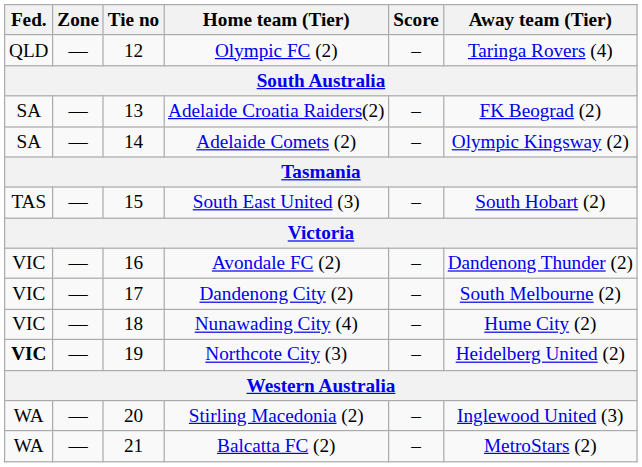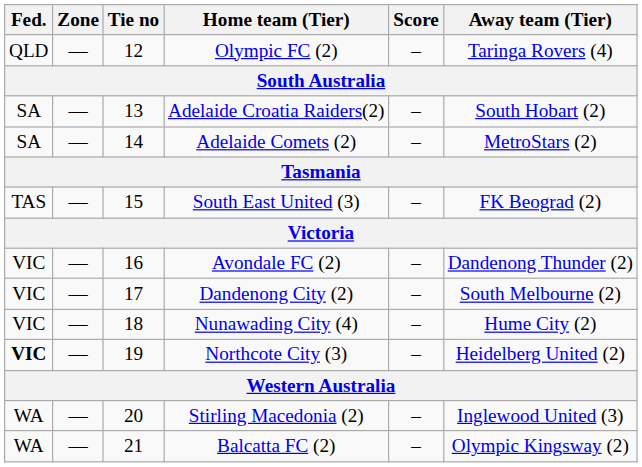 <table class="wikitable" style="text-align:center">
 <tr>
 <th>Fed.</th>
 <th>Zone</th>
 <th>Tie no</th>
 <th>Home team (Tier)</th>
 <th>Score</th>
 <th>Away team (Tier)</th>
 </tr>
 <tr>
 <td>QLD</td>
 <td>—</td>
 <td>12</td>
 <td><a href='#'>Olympic FC</a> (2)</td>
 <td>–</td>
 <td><a href='#'>Taringa Rovers</a> (4)</td>
 </tr>
 <tr>
 <th colspan=6><a href='#'>South Australia</a></th>
 </tr>
 <tr>
 <td>SA</td>
 <td>—</td>
 <td>13</td>
 <td><a href='#'>Adelaide Croatia Raiders</a>(2)</td>
 <td>–</td>
-<td><a href='#'>FK Beograd</a> (2)</td>
+<td><a href='#'>South Hobart</a> (2)</td>
 </tr>
 <tr>
 <td>SA</td>
 <td>—</td>
 <td>14</td>
 <td><a href='#'>Adelaide Comets</a> (2)</td>
 <td>–</td>
-<td><a href='#'>Olympic Kingsway</a> (2)</td>
+<td><a href='#'>MetroStars</a> (2)</td>
 </tr>
 <tr>
 <th colspan=6><a href='#'>Tasmania</a></th>
 </tr>
 <tr>
 <td>TAS</td>
 <td>—</td>
 <td>15</td>
 <td><a href='#'>South East United</a> (3)</td>
 <td>–</td>
-<td><a href='#'>South Hobart</a> (2)</td>
+<td><a href='#'>FK Beograd</a> (2)</td>
 </tr>
 <tr>
 <th colspan=6><a href='#'>Victoria</a></th>
 </tr>
 <tr>
 <td>VIC</td>
 <td>—</td>
 <td>16</td>
 <td><a href='#'>Avondale FC</a> (2)</td>
 <td>–</td>
 <td><a href='#'>Dandenong Thunder</a> (2)</td>
 </tr>
 <tr>
 <td>VIC</td>
 <td>—</td>
 <td>17</td>
 <td><a href='#'>Dandenong City</a> (2)</td>
 <td>–</td>
 <td><a href='#'>South Melbourne</a> (2)</td>
 </tr>
 <tr>
 <td>VIC</td>
 <td>—</td>
 <td>18</td>
 <td><a href='#'>Nunawading City</a> (4)</td>
 <td>–</td>
 <td><a href='#'>Hume City</a> (2)</td>
 </tr>
 <tr>
 <td><strong>VIC</strong></td>
 <td>—</td>
 <td>19</td>
 <td><a href='#'>Northcote City</a> (3)</td>
 <td>–</td>
 <td><a href='#'>Heidelberg United</a> (2)</td>
 </tr>
 <tr>
 <th colspan=6><a href='#'>Western Australia</a></th>
 </tr>
 <tr>
 <td>WA</td>
 <td>—</td>
 <td>20</td>
 <td><a href='#'>Stirling Macedonia</a> (2)</td>
 <td>–</td>
 <td><a href='#'>Inglewood United</a> (3)</td>
 </tr>
 <tr>
 <td>WA</td>
 <td>—</td>
 <td>21</td>
 <td><a href='#'>Balcatta FC</a> (2)</td>
 <td>–</td>
-<td><a href='#'>MetroStars</a> (2)</td>
+<td><a href='#'>Olympic Kingsway</a> (2)</td>
 </tr>
 </table>
